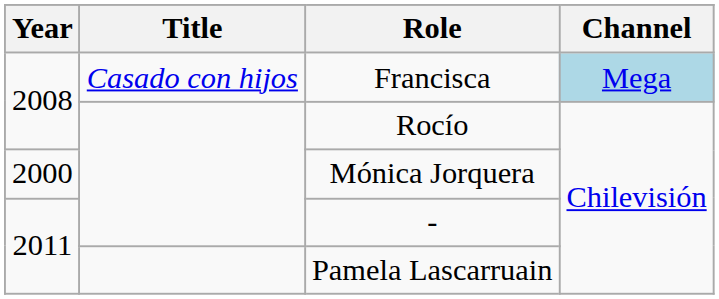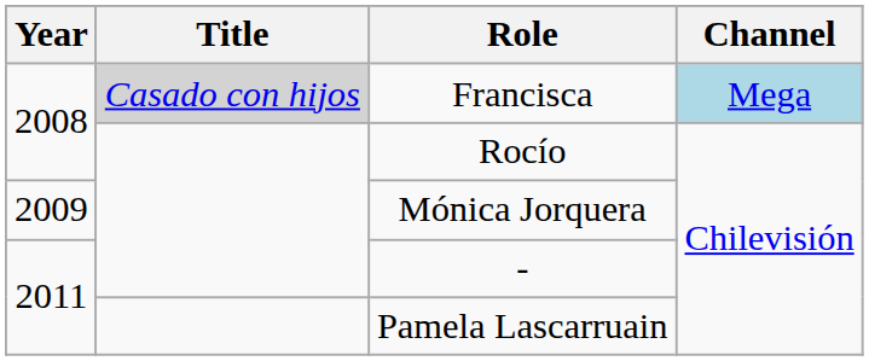 <table class="wikitable plainrowheaders" style="text-align:center;" border="1">
 <tr>
 <th>Year</th>
 <th>Title</th>
 <th>Role</th>
 <th>Channel</th>
 </tr>
 <tr>
 <td rowspan=2>2008</td>
-<td><em><a href='#'>Casado con hijos</a></em></td>
+<td style="background: lightgrey;"><em><a href='#'>Casado con hijos</a></em></td>
 <td>Francisca</td>
 <td style="background: lightblue;"><a href='#'>Mega</a></td>
 </tr>
 <tr>
 <td rowspan=3><em></em></td>
 <td>Rocío</td>
 <td rowspan=4><a href='#'>Chilevisión</a></td>
 </tr>
 <tr>
-<td>2000</td>
+<td>2009</td>
 <td>Mónica Jorquera</td>
 </tr>
 <tr>
 <td rowspan=2>2011</td>
 <td>-</td>
 </tr>
 <tr>
 <td><em></em></td>
 <td>Pamela Lascarruain</td>
 </tr>
 </table>
